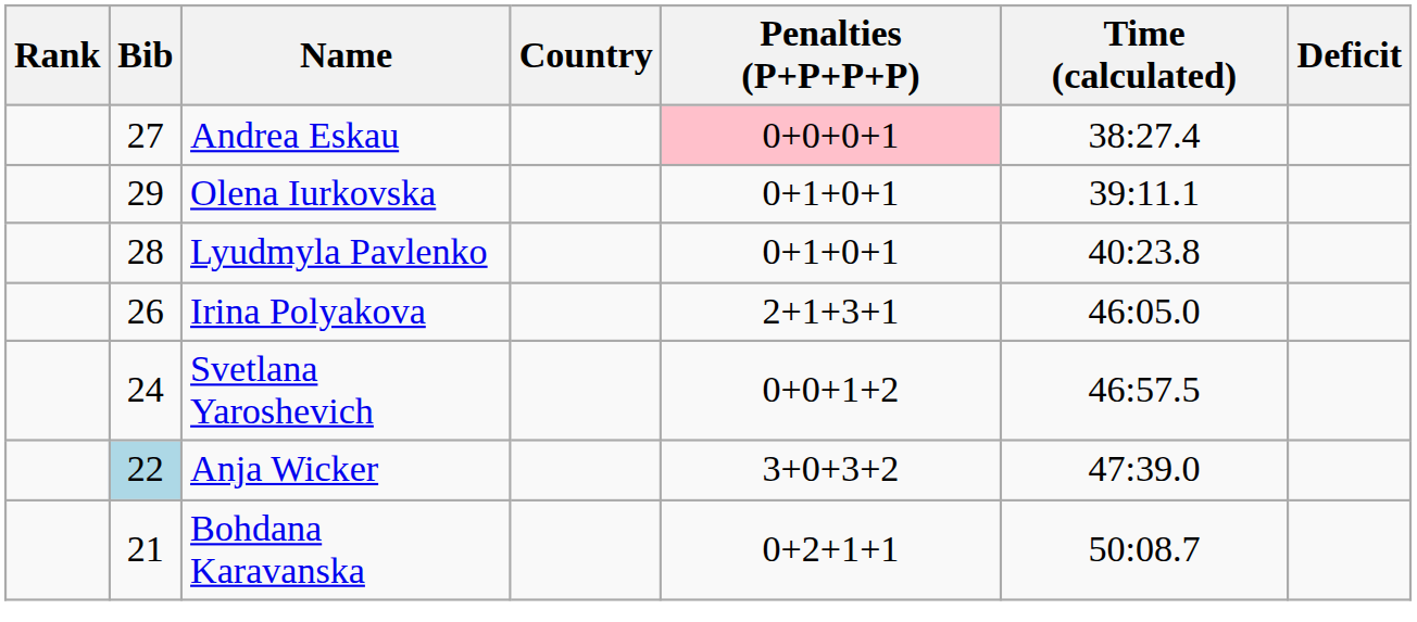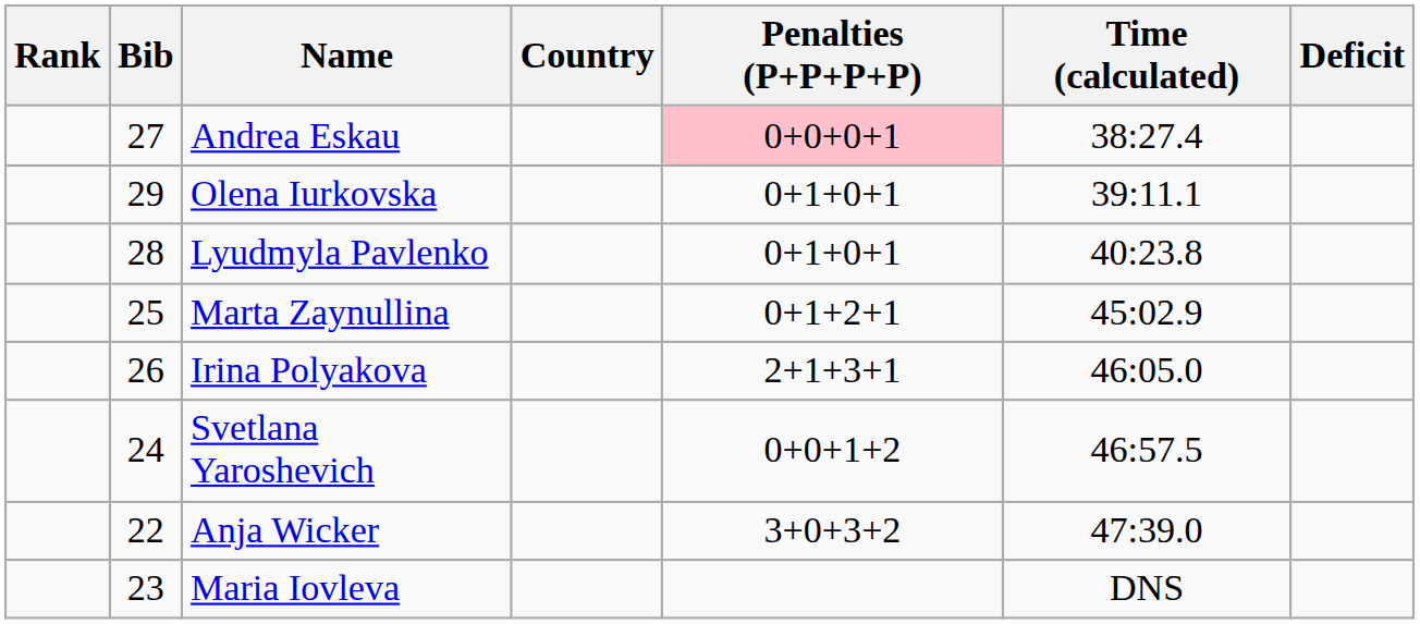 <table class="wikitable sortable" style="text-align:center">
 <tr>
 <th>Rank</th>
 <th>Bib</th>
 <th>Name</th>
 <th>Country</th>
 <th>Penalties  (P+P+P+P)</th>
 <th>Time (calculated)</th>
 <th>Deficit</th>
 </tr>
 <tr>
 <td></td>
 <td>27</td>
 <td align=left><a href='#'>Andrea Eskau</a></td>
 <td align=left></td>
 <td style="background: pink;">0+0+0+1</td>
 <td>38:27.4</td>
 <td></td>
 </tr>
 <tr>
 <td></td>
 <td>29</td>
 <td align=left><a href='#'>Olena Iurkovska</a></td>
 <td align=left></td>
 <td>0+1+0+1</td>
 <td>39:11.1</td>
 <td></td>
 </tr>
 <tr>
 <td></td>
 <td>28</td>
 <td align=left><a href='#'>Lyudmyla Pavlenko</a></td>
 <td align=left></td>
 <td>0+1+0+1</td>
 <td>40:23.8</td>
 <td></td>
 </tr>
 <tr>
 <td></td>
+<td>25</td>
+<td align=left><a href='#'>Marta Zaynullina</a></td>
+<td align=left></td>
+<td>0+1+2+1</td>
+<td>45:02.9</td>
+<td></td>
+</tr>
+<tr>
+<td></td>
 <td>26</td>
 <td align=left><a href='#'>Irina Polyakova</a></td>
 <td align=left></td>
 <td>2+1+3+1</td>
 <td>46:05.0</td>
 <td></td>
 </tr>
 <tr>
 <td></td>
 <td>24</td>
 <td align=left><a href='#'>Svetlana Yaroshevich</a></td>
 <td align=left></td>
 <td>0+0+1+2</td>
 <td>46:57.5</td>
 <td></td>
 </tr>
 <tr>
 <td></td>
-<td style="background: lightblue;">22</td>
+<td>22</td>
 <td align=left><a href='#'>Anja Wicker</a></td>
 <td align=left></td>
 <td>3+0+3+2</td>
 <td>47:39.0</td>
 <td></td>
 </tr>
 <tr>
 <td></td>
-<td>21</td>
-<td align=left><a href='#'>Bohdana Karavanska</a></td>
+<td>23</td>
+<td align=left><a href='#'>Maria Iovleva</a></td>
 <td align=left></td>
-<td>0+2+1+1</td>
-<td>50:08.7</td>
+<td></td>
+<td>DNS</td>
 <td></td>
 </tr>
 </table>
